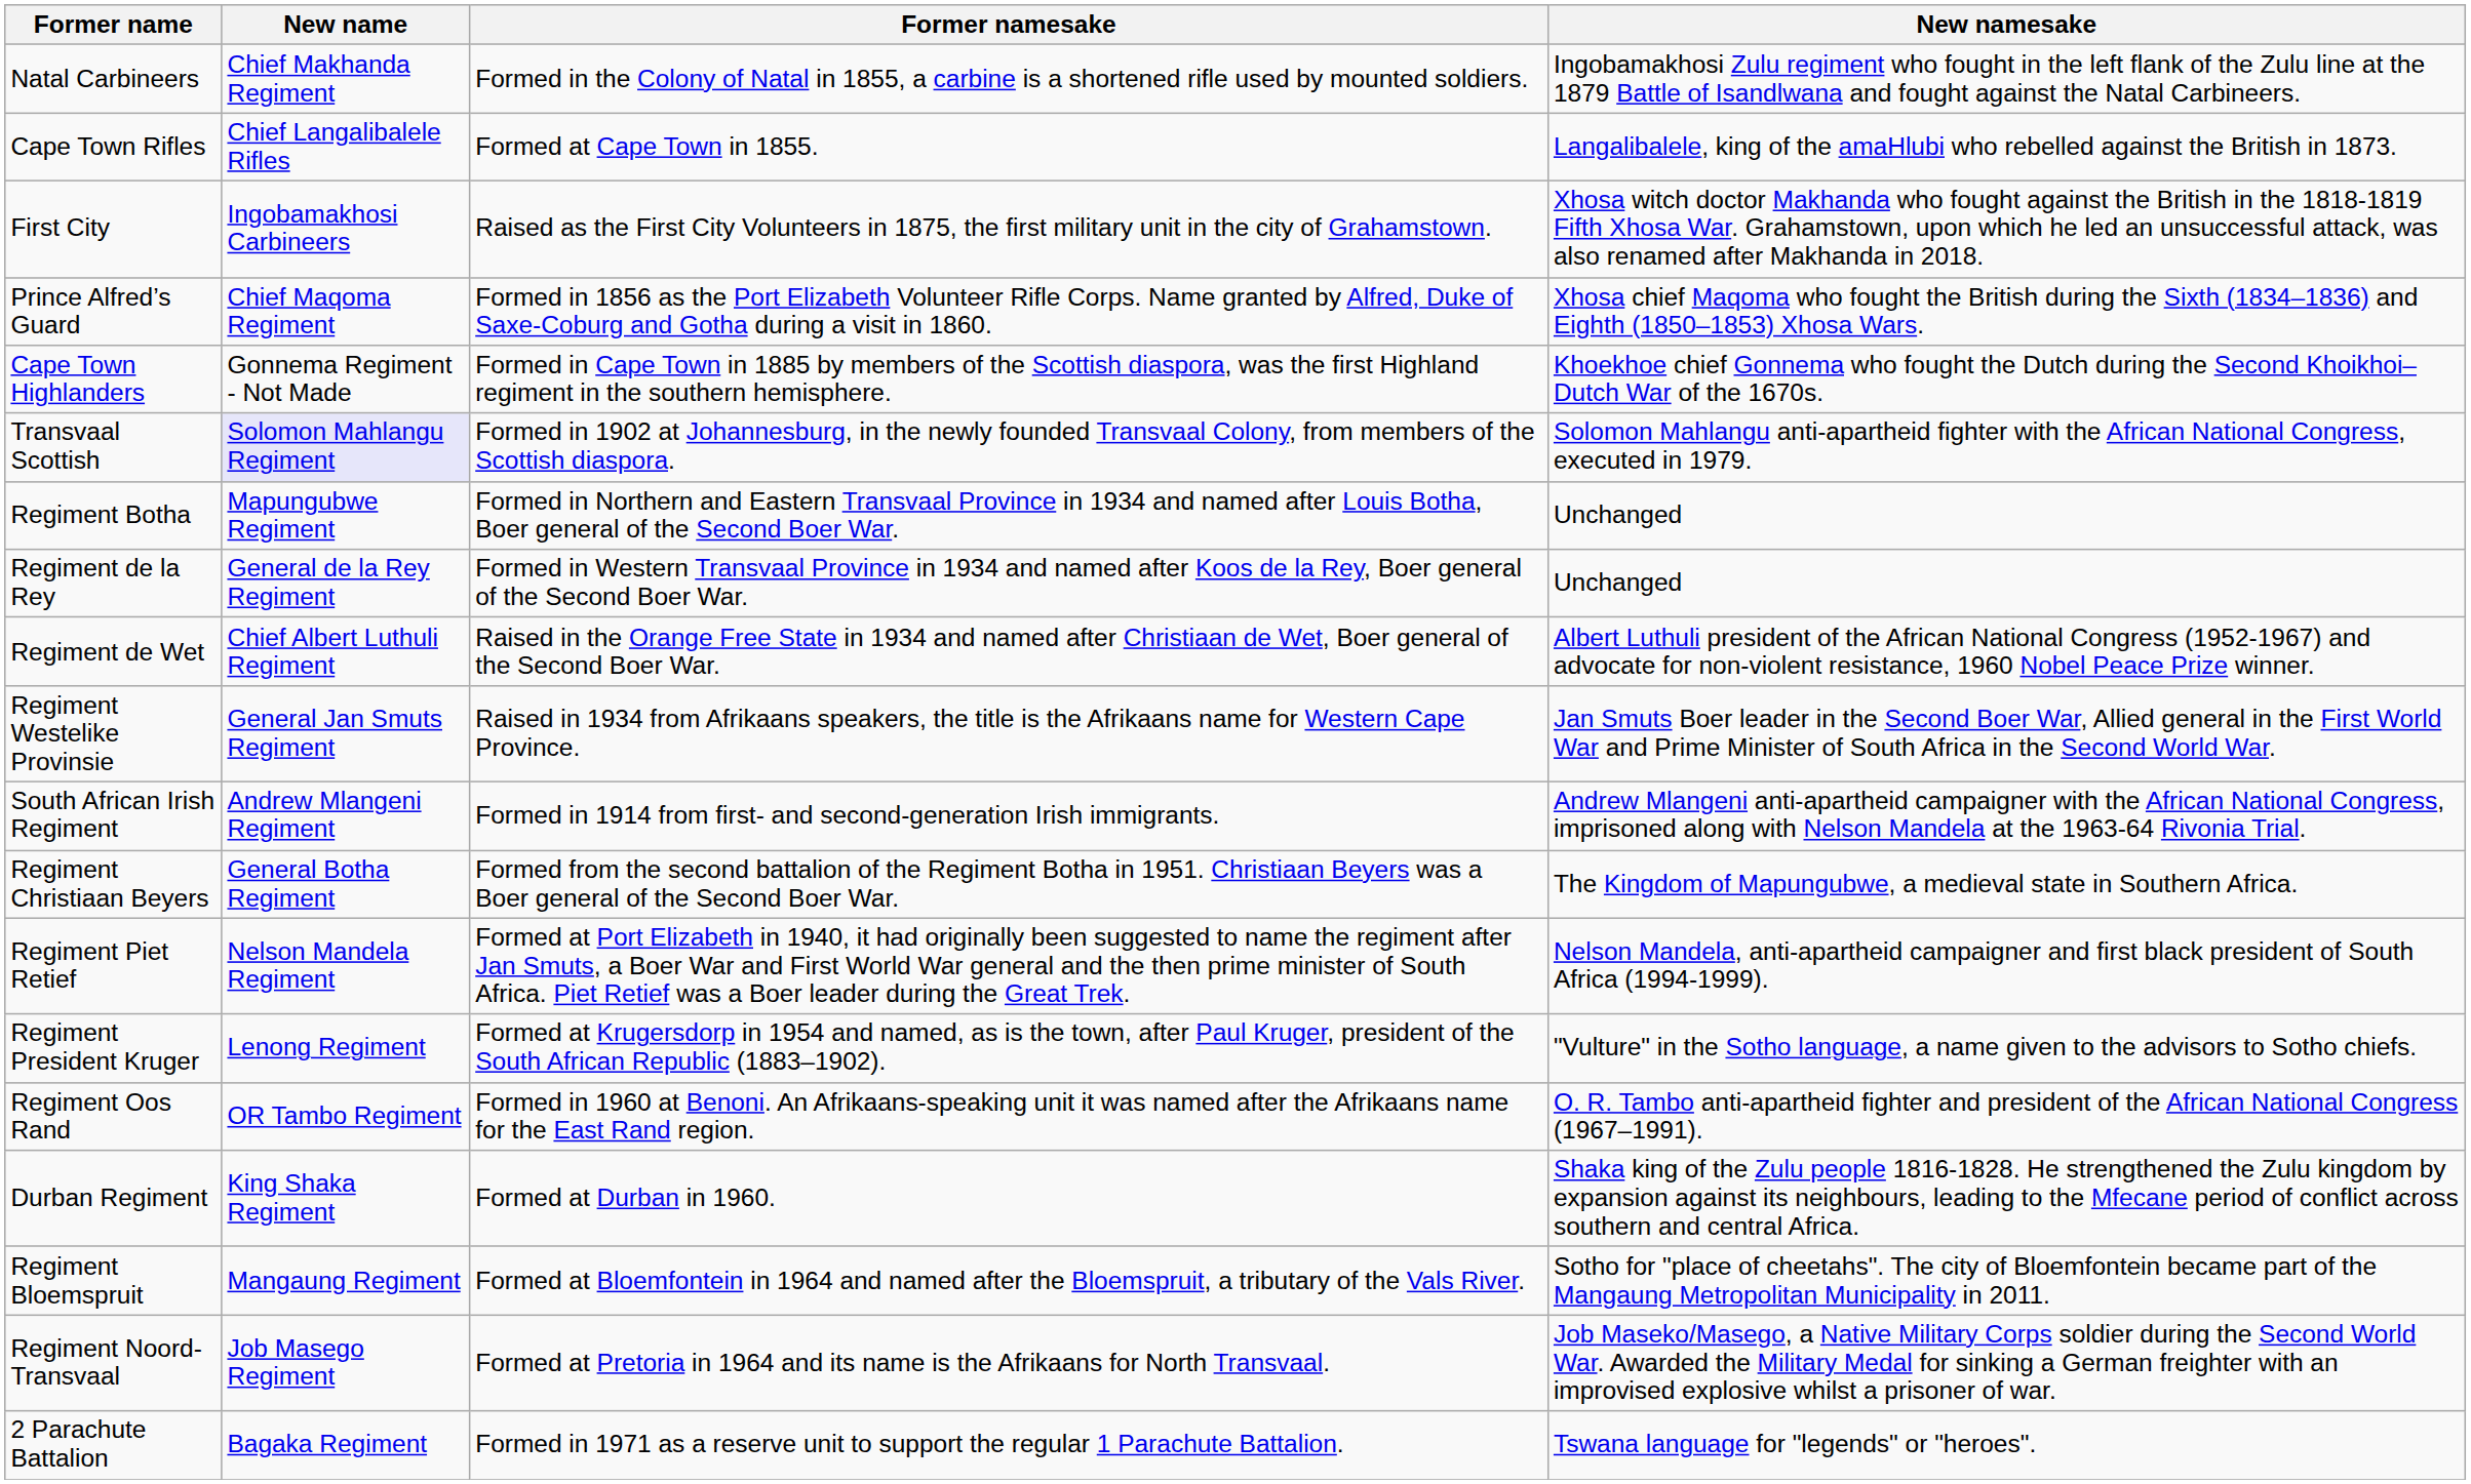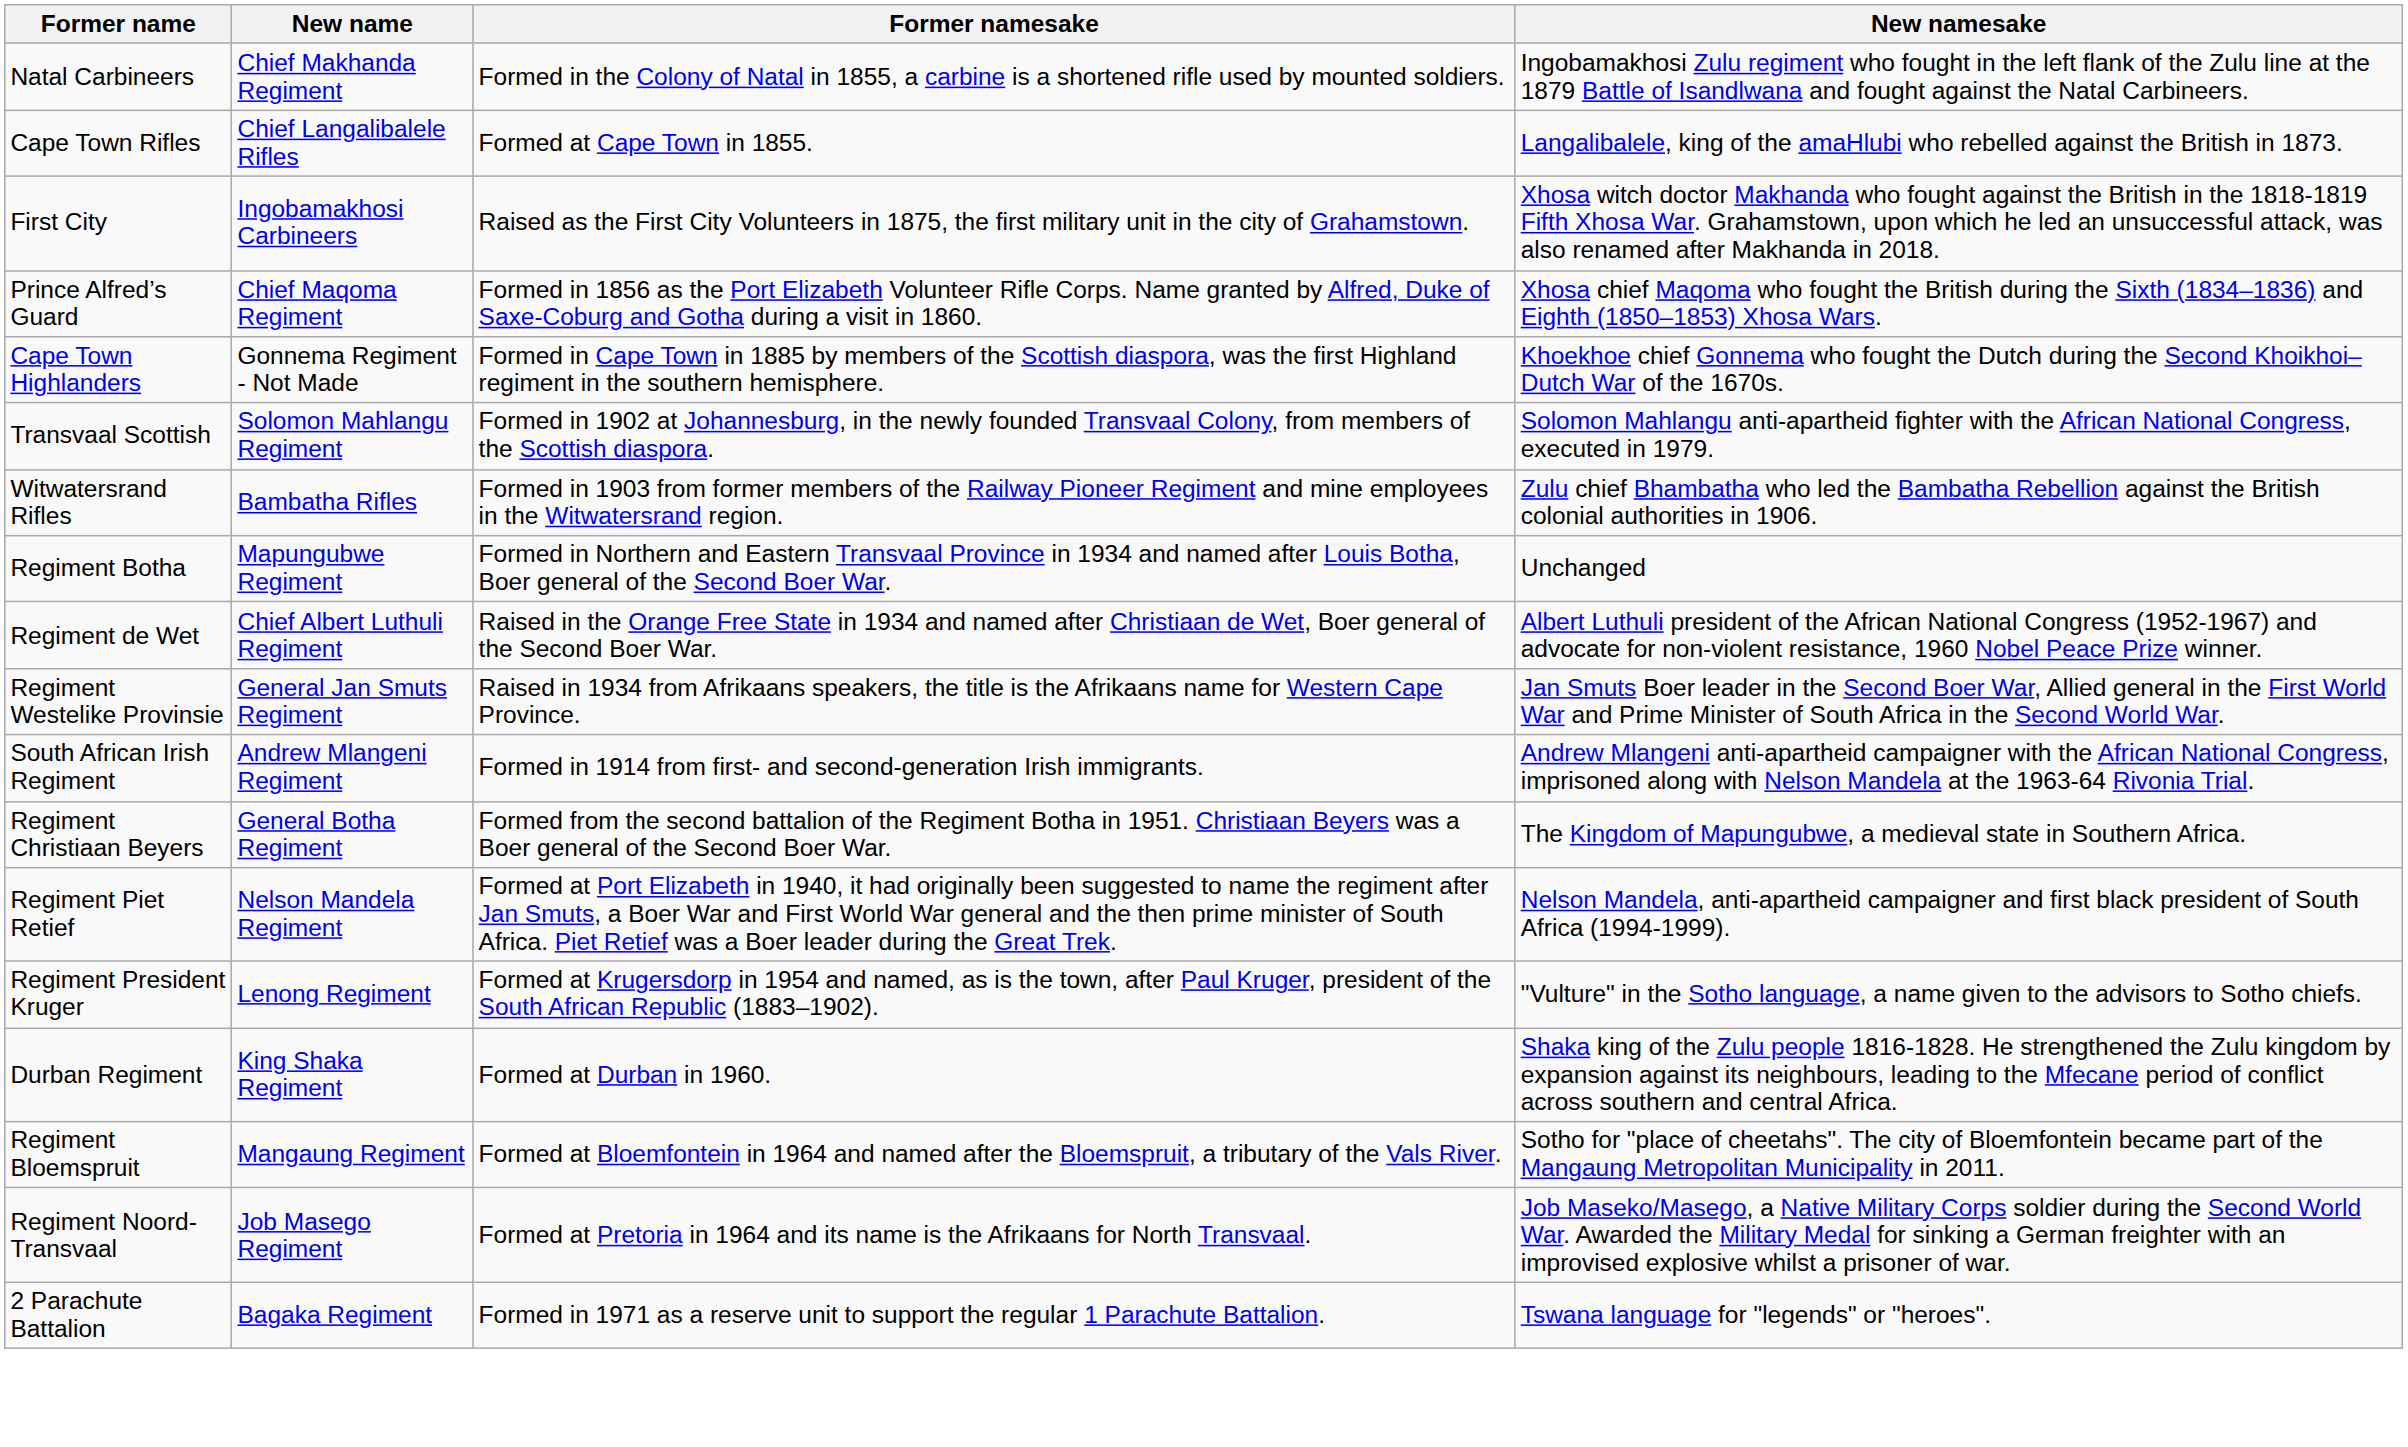 <table class="wikitable col1left col2left">
 <tr>
 <th>Former name</th>
 <th>New name</th>
 <th>Former namesake</th>
 <th>New namesake</th>
 </tr>
 <tr>
 <td>Natal Carbineers</td>
 <td><a href='#'>Chief Makhanda Regiment</a></td>
 <td>Formed in the <a href='#'>Colony of Natal</a> in 1855, a <a href='#'>carbine</a> is a shortened rifle used by mounted soldiers.</td>
 <td>Ingobamakhosi <a href='#'>Zulu regiment</a> who fought in the left flank of the Zulu line at the 1879 <a href='#'>Battle of Isandlwana</a> and fought against the Natal Carbineers.</td>
 </tr>
 <tr>
 <td>Cape Town Rifles</td>
 <td><a href='#'>Chief Langalibalele Rifles</a></td>
 <td>Formed at <a href='#'>Cape Town</a> in 1855.</td>
 <td><a href='#'>Langalibalele</a>, king of the <a href='#'>amaHlubi</a> who rebelled against the British in 1873.</td>
 </tr>
 <tr>
 <td>First City</td>
 <td><a href='#'>Ingobamakhosi Carbineers</a></td>
 <td>Raised as the First City Volunteers in 1875, the first military unit in the city of <a href='#'>Grahamstown</a>.</td>
 <td><a href='#'>Xhosa</a> witch doctor <a href='#'>Makhanda</a> who fought against the British in the 1818-1819 <a href='#'>Fifth Xhosa War</a>.  Grahamstown, upon which he led an unsuccessful attack, was also renamed after Makhanda in 2018.</td>
 </tr>
 <tr>
 <td>Prince Alfred’s Guard</td>
 <td><a href='#'>Chief Maqoma Regiment</a></td>
 <td>Formed in 1856 as the <a href='#'>Port Elizabeth</a> Volunteer Rifle Corps.  Name granted by <a href='#'>Alfred, Duke of Saxe-Coburg and Gotha</a> during a visit in 1860.</td>
 <td><a href='#'>Xhosa</a> chief <a href='#'>Maqoma</a> who fought the British during the <a href='#'>Sixth (1834–1836)</a> and <a href='#'>Eighth (1850–1853) Xhosa Wars</a>.</td>
 </tr>
 <tr>
 <td><a href='#'>Cape Town Highlanders</a></td>
 <td>Gonnema Regiment - Not Made</td>
 <td>Formed in <a href='#'>Cape Town</a> in 1885 by members of the <a href='#'>Scottish diaspora</a>, was the first Highland regiment in the southern hemisphere.</td>
 <td><a href='#'>Khoekhoe</a> chief <a href='#'>Gonnema</a> who fought the Dutch during the <a href='#'>Second Khoikhoi–Dutch War</a> of the 1670s.</td>
 </tr>
 <tr>
 <td>Transvaal Scottish</td>
-<td style="background: lavender;"><a href='#'>Solomon Mahlangu Regiment</a></td>
+<td><a href='#'>Solomon Mahlangu Regiment</a></td>
 <td>Formed in 1902 at <a href='#'>Johannesburg</a>, in the newly founded <a href='#'>Transvaal Colony</a>, from members of the <a href='#'>Scottish diaspora</a>.</td>
 <td><a href='#'>Solomon Mahlangu</a> anti-apartheid fighter with the <a href='#'>African National Congress</a>, executed in 1979.</td>
+</tr>
+<tr>
+<td>Witwatersrand Rifles</td>
+<td><a href='#'>Bambatha Rifles</a></td>
+<td>Formed in 1903 from former members of the <a href='#'>Railway Pioneer Regiment</a> and mine employees in the <a href='#'>Witwatersrand</a> region.</td>
+<td><a href='#'>Zulu</a> chief <a href='#'>Bhambatha</a> who led the <a href='#'>Bambatha Rebellion</a> against the British colonial authorities in 1906.</td>
 </tr>
 <tr>
 <td>Regiment Botha</td>
 <td><a href='#'>Mapungubwe Regiment</a></td>
 <td>Formed in Northern and Eastern <a href='#'>Transvaal Province</a> in 1934 and named after <a href='#'>Louis Botha</a>, Boer general of the <a href='#'>Second Boer War</a>.</td>
-<td>Unchanged</td>
-</tr>
-<tr>
-<td>Regiment de la Rey</td>
-<td><a href='#'>General de la Rey Regiment</a></td>
-<td>Formed in Western <a href='#'>Transvaal Province</a> in 1934 and named after <a href='#'>Koos de la Rey</a>, Boer general of the Second Boer War.</td>
 <td>Unchanged</td>
 </tr>
 <tr>
 <td>Regiment de Wet</td>
 <td><a href='#'>Chief Albert Luthuli Regiment</a></td>
 <td>Raised in the <a href='#'>Orange Free State</a> in 1934 and named after <a href='#'>Christiaan de Wet</a>, Boer general of the Second Boer War.</td>
 <td><a href='#'>Albert Luthuli</a> president of the African National Congress (1952-1967) and advocate for non-violent resistance, 1960 <a href='#'>Nobel Peace Prize</a> winner.</td>
 </tr>
 <tr>
 <td>Regiment Westelike Provinsie</td>
 <td><a href='#'>General Jan Smuts Regiment</a></td>
 <td>Raised in 1934 from Afrikaans speakers, the title is the Afrikaans name for <a href='#'>Western Cape</a> Province.</td>
 <td><a href='#'>Jan Smuts</a> Boer leader in the <a href='#'>Second Boer War</a>, Allied general in the <a href='#'>First World War</a> and Prime Minister of South Africa in the <a href='#'>Second World War</a>.</td>
 </tr>
 <tr>
 <td>South African Irish Regiment</td>
 <td><a href='#'>Andrew Mlangeni Regiment</a></td>
 <td>Formed in 1914 from first- and second-generation Irish immigrants.</td>
 <td><a href='#'>Andrew Mlangeni</a> anti-apartheid campaigner with the <a href='#'>African National Congress</a>, imprisoned along with <a href='#'>Nelson Mandela</a> at the 1963-64 <a href='#'>Rivonia Trial</a>.</td>
 </tr>
 <tr>
 <td>Regiment Christiaan Beyers</td>
 <td><a href='#'>General Botha Regiment</a></td>
 <td>Formed from the second battalion of the Regiment Botha in 1951.  <a href='#'>Christiaan Beyers</a> was a Boer general of the Second Boer War.</td>
 <td>The <a href='#'>Kingdom of Mapungubwe</a>, a medieval state in Southern Africa.</td>
 </tr>
 <tr>
 <td>Regiment Piet Retief</td>
 <td><a href='#'>Nelson Mandela Regiment</a></td>
 <td>Formed at <a href='#'>Port Elizabeth</a> in 1940, it had originally been suggested to name the regiment after <a href='#'>Jan Smuts</a>, a Boer War and First World War general and the then prime minister of South Africa.  <a href='#'>Piet Retief</a> was a Boer leader during the <a href='#'>Great Trek</a>.</td>
 <td><a href='#'>Nelson Mandela</a>, anti-apartheid campaigner and first black president of South Africa (1994-1999).</td>
 </tr>
 <tr>
 <td>Regiment President Kruger</td>
 <td><a href='#'>Lenong Regiment</a></td>
 <td>Formed at <a href='#'>Krugersdorp</a> in 1954 and named, as is the town, after <a href='#'>Paul Kruger</a>, president of the <a href='#'>South African Republic</a> (1883–1902).</td>
 <td>"Vulture" in the <a href='#'>Sotho language</a>, a name given to the advisors to Sotho chiefs.</td>
 </tr>
 <tr>
-<td>Regiment Oos Rand</td>
-<td><a href='#'>OR Tambo Regiment</a></td>
-<td>Formed in 1960 at <a href='#'>Benoni</a>. An Afrikaans-speaking unit it was named after the Afrikaans name for the <a href='#'>East Rand</a> region.</td>
-<td><a href='#'>O. R. Tambo</a> anti-apartheid fighter and president of the <a href='#'>African National Congress</a> (1967–1991).</td>
-</tr>
-<tr>
 <td>Durban Regiment</td>
 <td><a href='#'>King Shaka Regiment</a></td>
 <td>Formed at <a href='#'>Durban</a> in 1960.</td>
 <td><a href='#'>Shaka</a> king of the <a href='#'>Zulu people</a> 1816-1828.  He strengthened the Zulu kingdom by expansion against its neighbours, leading to the <a href='#'>Mfecane</a> period of conflict across southern and central Africa.</td>
 </tr>
 <tr>
 <td>Regiment Bloemspruit</td>
 <td><a href='#'>Mangaung Regiment</a></td>
 <td>Formed at <a href='#'>Bloemfontein</a> in 1964 and named after the <a href='#'>Bloemspruit</a>, a tributary of the <a href='#'>Vals River</a>.</td>
 <td>Sotho for "place of cheetahs".  The city of Bloemfontein became part of the <a href='#'>Mangaung Metropolitan Municipality</a> in 2011.</td>
 </tr>
 <tr>
 <td>Regiment Noord-Transvaal</td>
 <td><a href='#'>Job Masego Regiment</a></td>
 <td>Formed at <a href='#'>Pretoria</a> in 1964 and its name is the Afrikaans for North <a href='#'>Transvaal</a>.</td>
 <td><a href='#'>Job Maseko/Masego</a>, a <a href='#'>Native Military Corps</a> soldier during the <a href='#'>Second World War</a>.  Awarded the <a href='#'>Military Medal</a> for sinking a German freighter with an improvised explosive whilst a prisoner of war.</td>
 </tr>
 <tr>
 <td>2 Parachute Battalion</td>
 <td><a href='#'>Bagaka Regiment</a></td>
 <td>Formed in 1971 as a reserve unit to support the regular <a href='#'>1 Parachute Battalion</a>.</td>
 <td><a href='#'>Tswana language</a> for "legends" or "heroes".</td>
 </tr>
 </table>
